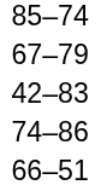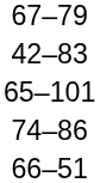 <table style="text-align:center">
 <tr>
 <th width=200></th>
 <th width=100></th>
 <th width=200></th>
-</tr>
-<tr>
-<td align=right><strong></strong></td>
-<td align=center>85–74</td>
-<td align=left></td>
 </tr>
 <tr>
 <td align=right></td>
 <td align=center>67–79</td>
 <td align=left><strong></strong></td>
 </tr>
 <tr>
 <td align=right></td>
 <td align=center>42–83</td>
 <td align=left><strong></strong></td>
 </tr>
 <tr>
 <td align=right></td>
+<td align=center>65–101</td>
+<td align=left><strong></strong></td>
+</tr>
+<tr>
+<td align=right></td>
 <td align=center>74–86</td>
 <td align=left><strong></strong></td>
 </tr>
 <tr>
 <td align=right><strong></strong></td>
 <td align=center>66–51</td>
 <td align=left></td>
 </tr>
 </table>
